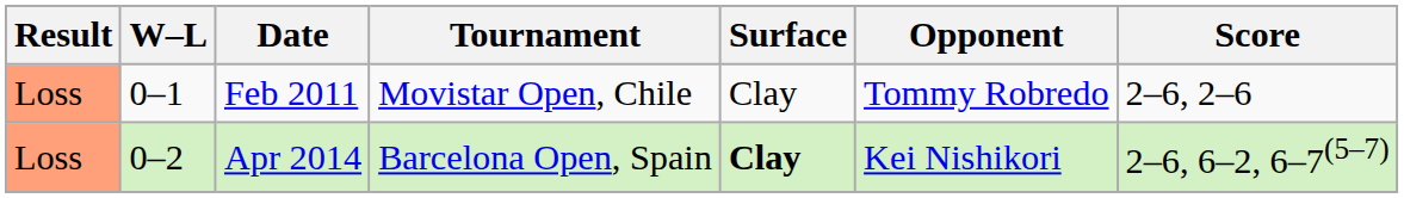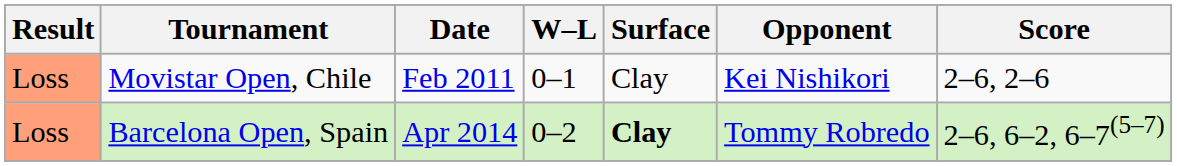 <table class="sortable wikitable" style=font-size:97%>
 <tr>
 <th>Result</th>
+<th>Tournament</th>
+<th>Date</th>
 <th>W–L</th>
-<th>Date</th>
-<th>Tournament</th>
 <th>Surface</th>
 <th>Opponent</th>
 <th>Score</th>
 </tr>
 <tr>
 <td bgcolor=ffa07a>Loss</td>
+<td><a href='#'>Movistar Open</a>, Chile</td>
+<td><a href='#'>Feb 2011</a></td>
 <td>0–1</td>
-<td><a href='#'>Feb 2011</a></td>
-<td><a href='#'>Movistar Open</a>, Chile</td>
 <td>Clay</td>
-<td> <a href='#'>Tommy Robredo</a></td>
+<td> <a href='#'>Kei Nishikori</a></td>
 <td>2–6, 2–6</td>
 </tr>
 <tr style="background:#d4f1c5;">
 <td bgcolor=ffa07a>Loss</td>
+<td><a href='#'>Barcelona Open</a>, Spain</td>
+<td><a href='#'>Apr 2014</a></td>
 <td>0–2</td>
-<td><a href='#'>Apr 2014</a></td>
-<td><a href='#'>Barcelona Open</a>, Spain</td>
 <td><strong>Clay</strong></td>
-<td> <a href='#'>Kei Nishikori</a></td>
+<td> <a href='#'>Tommy Robredo</a></td>
 <td>2–6, 6–2, 6–7<sup>(5–7)</sup></td>
 </tr>
 </table>
